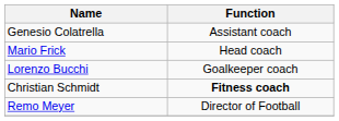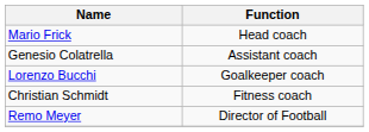 <table class="wikitable" width="450">
 <tr bgcolor="#EFEFEF">
 <th>Name</th>
 <th>Function</th>
 </tr>
 <tr>
+<td><a href='#'>Mario Frick</a></td>
+<td align="center">Head coach</td>
+</tr>
+<tr>
 <td>Genesio Colatrella</td>
 <td align="center">Assistant coach</td>
-</tr>
-<tr>
-<td><a href='#'>Mario Frick</a></td>
-<td align="center">Head coach</td>
 </tr>
 <tr>
 <td><a href='#'>Lorenzo Bucchi</a></td>
 <td align="center">Goalkeeper coach</td>
 </tr>
 <tr>
 <td>Christian Schmidt</td>
-<td align="center"><strong>Fitness coach</strong></td>
+<td align="center">Fitness coach</td>
 </tr>
 <tr>
 <td><a href='#'>Remo Meyer</a></td>
 <td align="center">Director of Football</td>
 </tr>
 <tr>
 </tr>
 </table>
